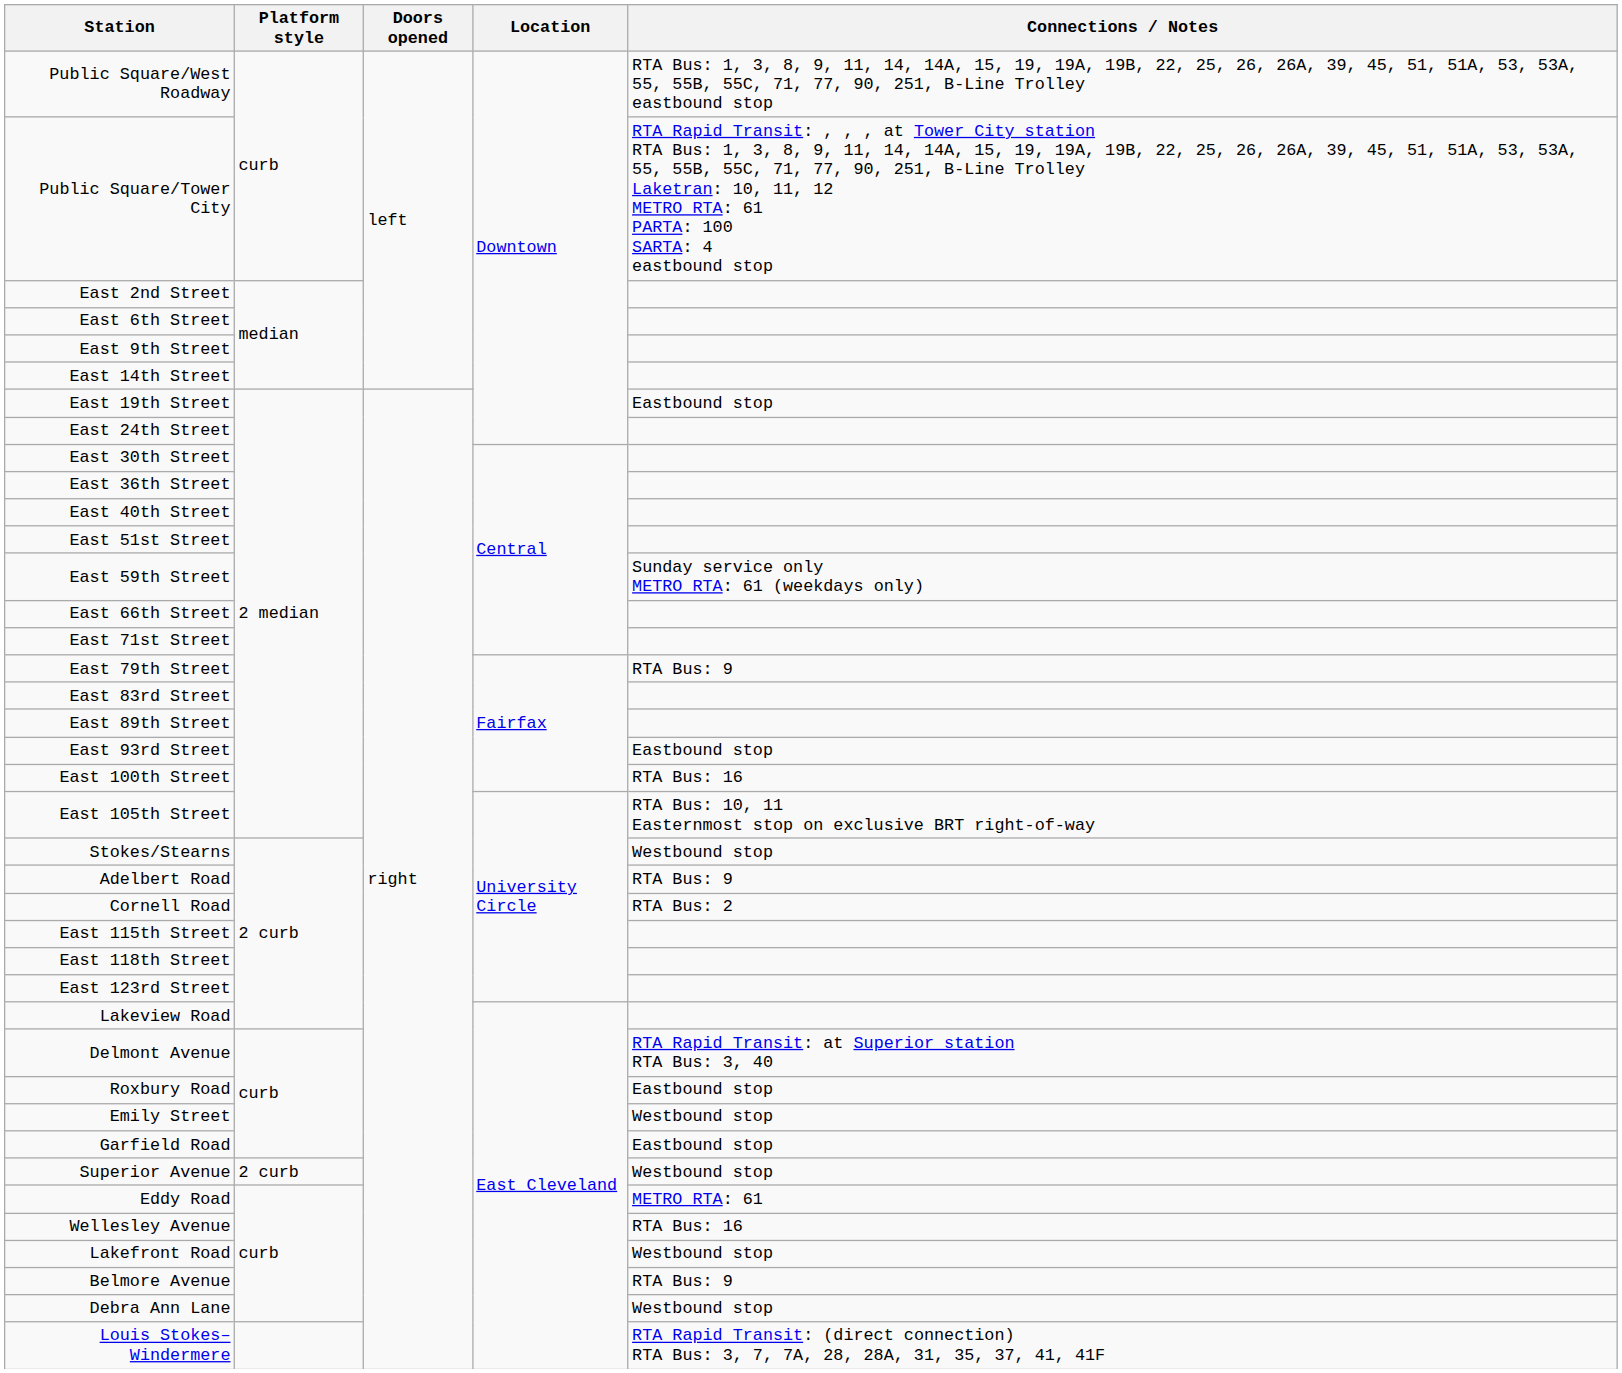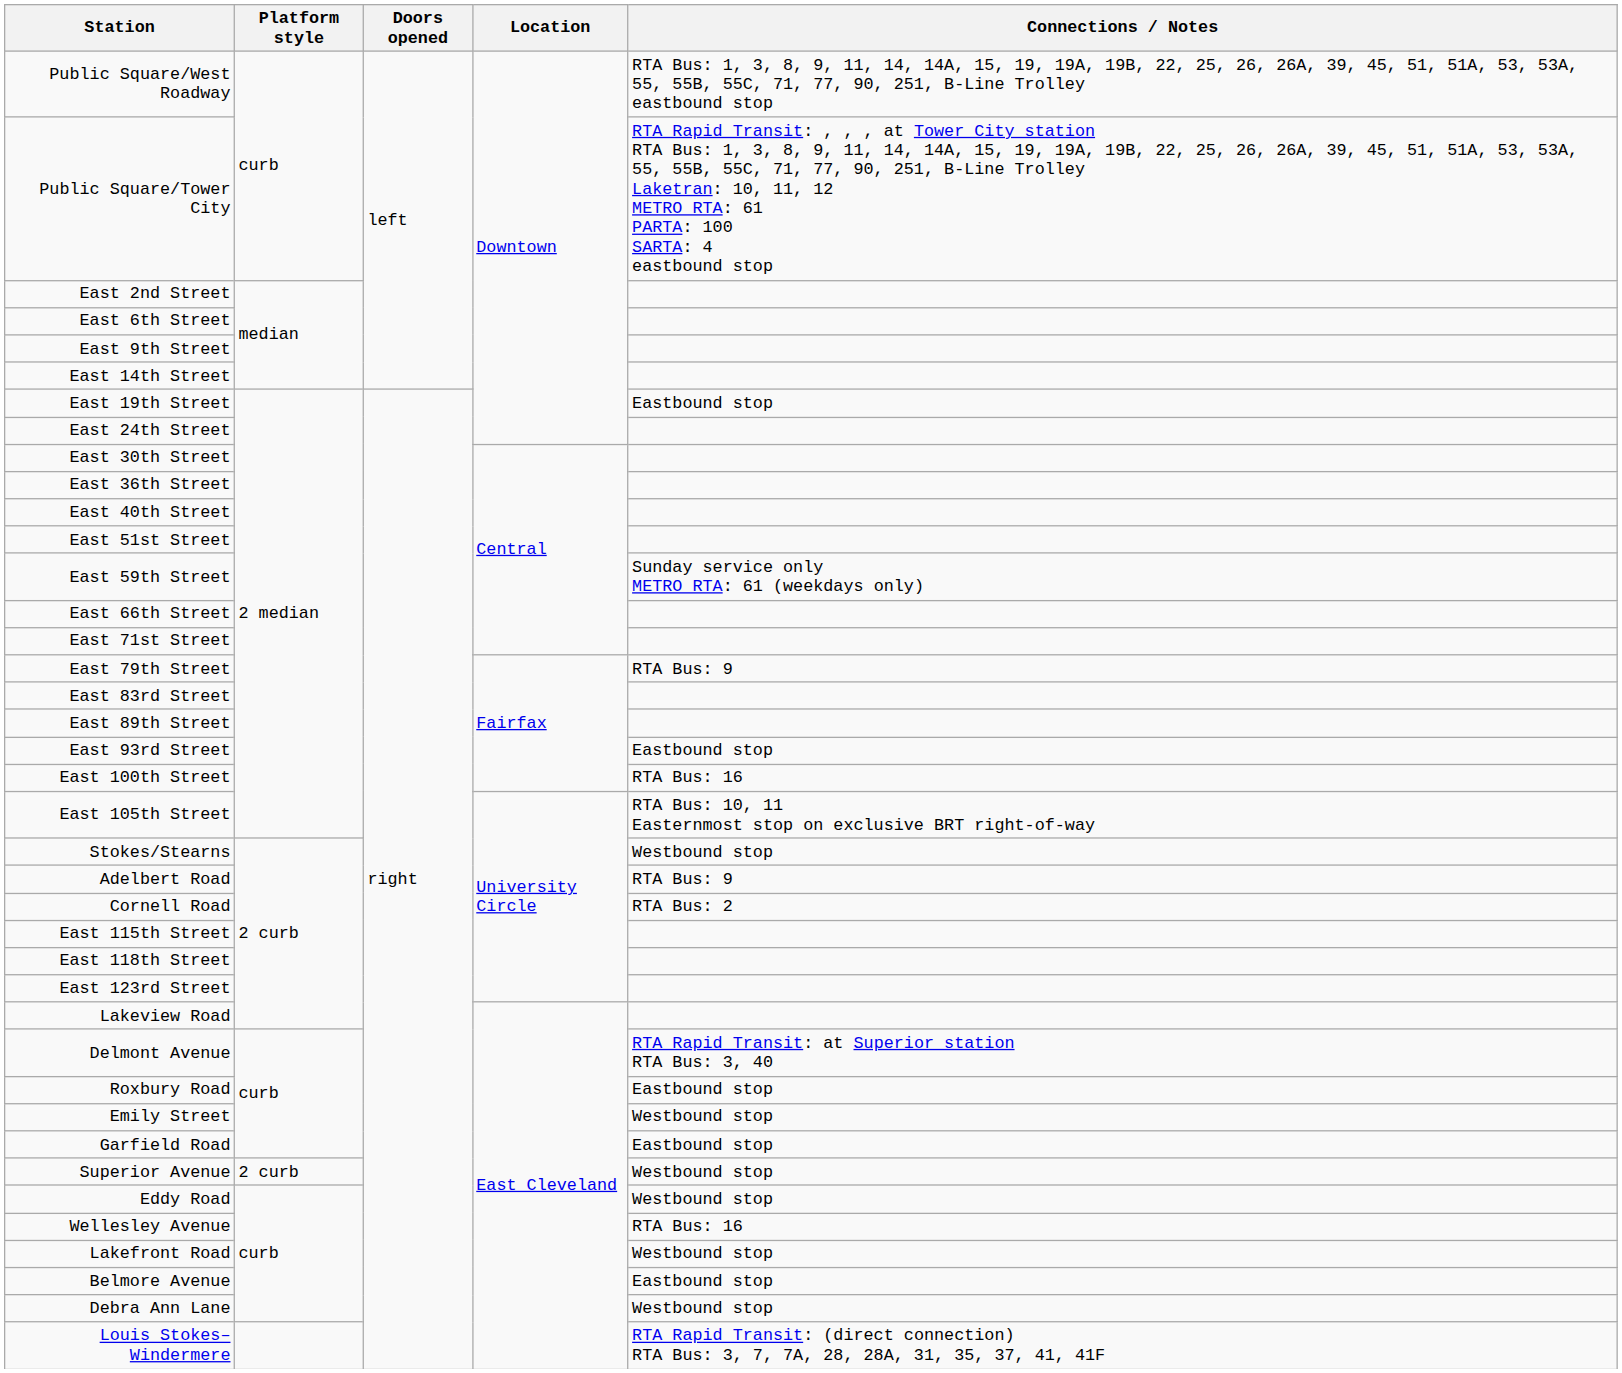 <table class="wikitable plainrowheaders">
 <tr>
 <th>Station</th>
 <th>Platform style</th>
 <th>Doors opened</th>
 <th>Location</th>
 <th>Connections / Notes</th>
 </tr>
 <tr>
 <td align="right">Public Square/West Roadway</td>
 <td rowspan="2">curb</td>
 <td rowspan="6">left</td>
 <td rowspan="8"><a href='#'>Downtown</a></td>
 <td>RTA Bus: 1, 3, 8, 9, 11, 14, 14A, 15, 19, 19A, 19B, 22, 25, 26, 26A, 39, 45, 51, 51A, 53, 53A, 55, 55B, 55C, 71, 77, 90, 251, B-Line Trolley<br>eastbound stop</td>
 </tr>
 <tr>
 <td align="right">Public Square/Tower City</td>
 <td><a href='#'>RTA Rapid Transit</a>: , , ,  at <a href='#'>Tower City station</a><br>RTA Bus: 1, 3, 8, 9, 11, 14, 14A, 15, 19, 19A, 19B, 22, 25, 26, 26A, 39, 45, 51, 51A, 53, 53A, 55, 55B, 55C, 71, 77, 90, 251, B-Line Trolley<br><a href='#'>Laketran</a>: 10, 11, 12<br><a href='#'>METRO RTA</a>: 61<br><a href='#'>PARTA</a>: 100<br><a href='#'>SARTA</a>: 4<br>eastbound stop</td>
 </tr>
 <tr>
 <td align="right">East 2nd Street</td>
 <td rowspan="4">median</td>
 <td></td>
 </tr>
 <tr>
 <td align="right">East 6th Street</td>
 <td></td>
 </tr>
 <tr>
 <td align="right">East 9th Street</td>
 <td></td>
 </tr>
 <tr>
 <td align="right">East 14th Street</td>
 <td></td>
 </tr>
 <tr>
 <td align="right">East 19th Street</td>
 <td rowspan="15">2 median</td>
 <td rowspan="33">right</td>
 <td>Eastbound stop</td>
 </tr>
 <tr>
 <td align="right">East 24th Street</td>
 <td></td>
 </tr>
 <tr>
 <td align="right">East 30th Street</td>
 <td rowspan="7"><a href='#'>Central</a></td>
 <td></td>
 </tr>
 <tr>
 <td align="right">East 36th Street</td>
 <td></td>
 </tr>
 <tr>
 <td align="right">East 40th Street</td>
 <td></td>
 </tr>
 <tr>
 <td align="right">East 51st Street</td>
 <td></td>
 </tr>
 <tr>
 <td align="right">East 59th Street</td>
 <td>Sunday service only<br><a href='#'>METRO RTA</a>: 61 (weekdays only)</td>
 </tr>
 <tr>
 <td align="right">East 66th Street</td>
 <td></td>
 </tr>
 <tr>
 <td align="right">East 71st Street</td>
 <td></td>
 </tr>
 <tr>
 <td align="right">East 79th Street</td>
 <td rowspan="5"><a href='#'>Fairfax</a></td>
 <td>RTA Bus: 9</td>
 </tr>
 <tr>
 <td align="right">East 83rd Street</td>
 <td></td>
 </tr>
 <tr>
 <td align="right">East 89th Street</td>
 <td></td>
 </tr>
 <tr>
 <td align="right">East 93rd Street</td>
 <td>Eastbound stop</td>
 </tr>
 <tr>
 <td align="right">East 100th Street</td>
 <td>RTA Bus: 16</td>
 </tr>
 <tr>
 <td align="right">East 105th Street</td>
 <td rowspan="7"><a href='#'>University Circle</a></td>
 <td>RTA Bus: 10, 11<br>Easternmost stop on exclusive BRT right-of-way</td>
 </tr>
 <tr>
 <td align="right">Stokes/Stearns</td>
 <td rowspan="7">2 curb</td>
 <td>Westbound stop</td>
 </tr>
 <tr>
 <td align="right">Adelbert Road</td>
 <td>RTA Bus: 9</td>
 </tr>
 <tr>
 <td align="right">Cornell Road</td>
 <td>RTA Bus: 2</td>
 </tr>
 <tr>
 <td align="right">East 115th Street</td>
 <td></td>
 </tr>
 <tr>
 <td align="right">East 118th Street</td>
 <td></td>
 </tr>
 <tr>
 <td align="right">East 123rd Street</td>
 <td></td>
 </tr>
 <tr>
 <td align="right">Lakeview Road</td>
 <td rowspan="12"><a href='#'>East Cleveland</a></td>
 <td></td>
 </tr>
 <tr>
 <td align="right">Delmont Avenue</td>
 <td rowspan="4">curb</td>
 <td><a href='#'>RTA Rapid Transit</a>:  at <a href='#'>Superior station</a><br>RTA Bus: 3, 40</td>
 </tr>
 <tr>
 <td align="right">Roxbury Road</td>
 <td>Eastbound stop</td>
 </tr>
 <tr>
 <td align="right">Emily Street</td>
 <td>Westbound stop</td>
 </tr>
 <tr>
 <td align="right">Garfield Road</td>
 <td>Eastbound stop</td>
 </tr>
 <tr>
 <td align="right">Superior Avenue</td>
 <td>2 curb</td>
 <td>Westbound stop</td>
 </tr>
 <tr>
 <td align="right">Eddy Road</td>
 <td rowspan="5">curb</td>
-<td><a href='#'>METRO RTA</a>: 61</td>
+<td>Westbound stop</td>
 </tr>
 <tr>
 <td align="right">Wellesley Avenue</td>
 <td>RTA Bus: 16</td>
 </tr>
 <tr>
 <td align="right">Lakefront Road</td>
 <td>Westbound stop</td>
 </tr>
 <tr>
 <td align="right">Belmore Avenue</td>
-<td>RTA Bus: 9</td>
+<td>Eastbound stop</td>
 </tr>
 <tr>
 <td align="right">Debra Ann Lane</td>
 <td>Westbound stop</td>
 </tr>
 <tr>
 <td align="right"><a href='#'>Louis Stokes–Windermere</a> </td>
 <td></td>
 <td><a href='#'>RTA Rapid Transit</a>:  (direct connection)<br>RTA Bus: 3, 7, 7A, 28, 28A, 31, 35, 37, 41, 41F</td>
 </tr>
 </table>
